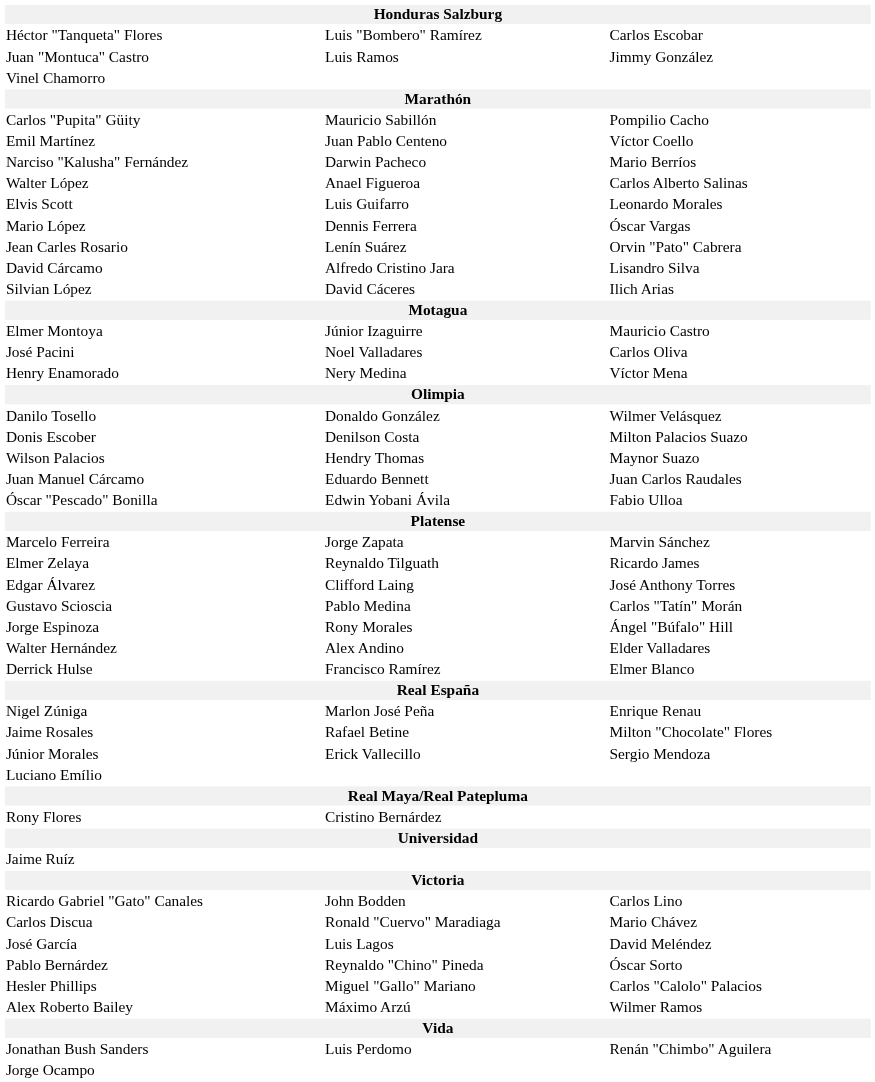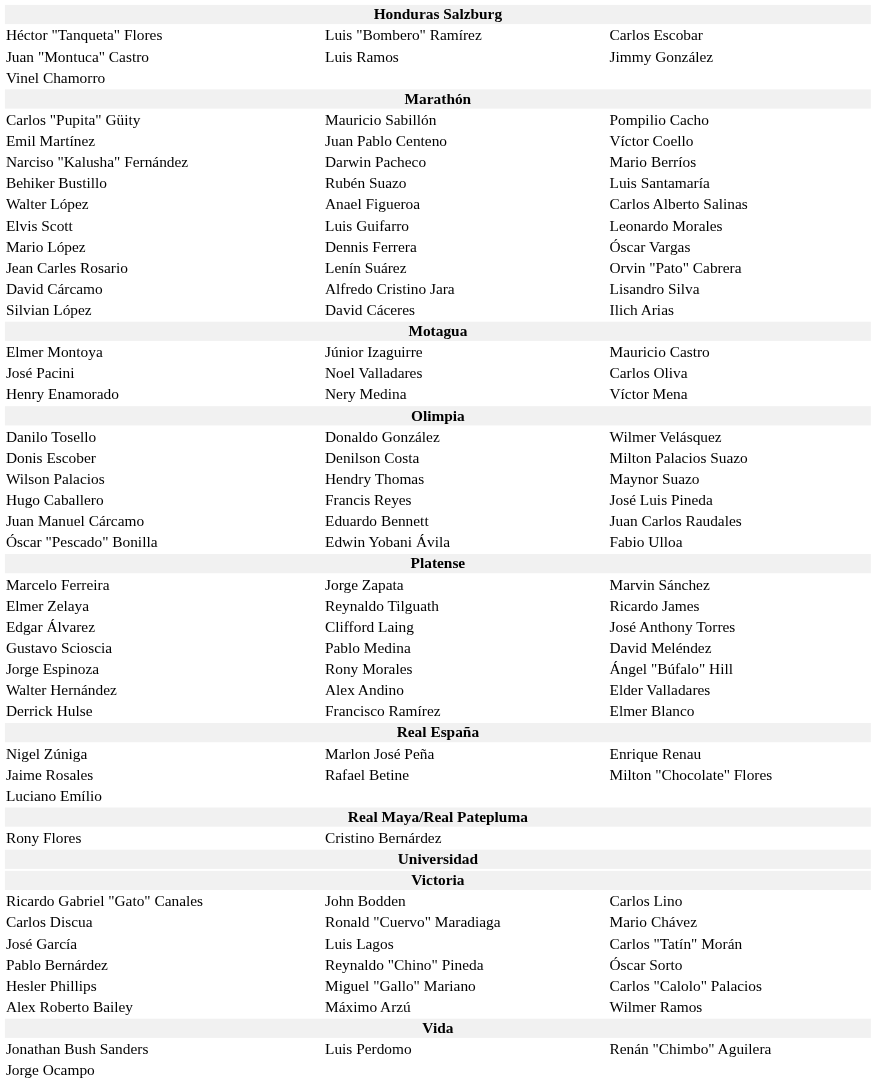 <table border="0">
 <tr bgcolor="f1f1f1">
 <th width="900" colspan="3">Honduras Salzburg</th>
 </tr>
 <tr>
 <td> Héctor "Tanqueta" Flores</td>
 <td> Luis "Bombero" Ramírez</td>
 <td> Carlos Escobar</td>
 </tr>
 <tr>
 <td> Juan "Montuca" Castro</td>
 <td> Luis Ramos</td>
 <td> Jimmy González</td>
 </tr>
 <tr>
 <td> Vinel Chamorro</td>
 <td></td>
 <td></td>
 </tr>
 <tr bgcolor="f1f1f1">
 <th width="900" colspan="3">Marathón</th>
 </tr>
 <tr>
 <td> Carlos "Pupita" Güity</td>
 <td> Mauricio Sabillón</td>
 <td> Pompilio Cacho</td>
 </tr>
 <tr>
 <td> Emil Martínez</td>
 <td> Juan Pablo Centeno</td>
 <td> Víctor Coello</td>
 </tr>
 <tr>
 <td> Narciso "Kalusha" Fernández</td>
 <td> Darwin Pacheco</td>
 <td> Mario Berríos</td>
+</tr>
+<tr>
+<td> Behiker Bustillo</td>
+<td> Rubén Suazo</td>
+<td> Luis Santamaría</td>
 </tr>
 <tr>
 <td> Walter López</td>
 <td> Anael Figueroa</td>
 <td> Carlos Alberto Salinas</td>
 </tr>
 <tr>
 <td> Elvis Scott</td>
 <td> Luis Guifarro</td>
 <td> Leonardo Morales</td>
 </tr>
 <tr>
 <td> Mario López</td>
 <td> Dennis Ferrera</td>
 <td> Óscar Vargas</td>
 </tr>
 <tr>
 <td> Jean Carles Rosario</td>
 <td> Lenín Suárez</td>
 <td> Orvin "Pato" Cabrera</td>
 </tr>
 <tr>
 <td> David Cárcamo</td>
 <td> Alfredo Cristino Jara</td>
 <td> Lisandro Silva</td>
 </tr>
 <tr>
 <td> Silvian López</td>
 <td> David Cáceres</td>
 <td> Ilich Arias</td>
 </tr>
 <tr bgcolor="f1f1f1">
 <th width="900" colspan="3">Motagua</th>
 </tr>
 <tr>
 <td> Elmer Montoya</td>
 <td> Júnior Izaguirre</td>
 <td> Mauricio Castro</td>
 </tr>
 <tr>
 <td> José Pacini</td>
 <td> Noel Valladares</td>
 <td> Carlos Oliva</td>
 </tr>
 <tr>
 <td> Henry Enamorado</td>
 <td> Nery Medina</td>
 <td> Víctor Mena</td>
 </tr>
 <tr bgcolor="f1f1f1">
 <th width="900" colspan="3">Olimpia</th>
 </tr>
 <tr>
 <td> Danilo Tosello</td>
 <td> Donaldo González</td>
 <td> Wilmer Velásquez</td>
 </tr>
 <tr>
 <td> Donis Escober</td>
 <td> Denilson Costa</td>
 <td> Milton Palacios Suazo</td>
 </tr>
 <tr>
 <td> Wilson Palacios</td>
 <td> Hendry Thomas</td>
 <td> Maynor Suazo</td>
 </tr>
 <tr>
+<td> Hugo Caballero</td>
+<td> Francis Reyes</td>
+<td> José Luis Pineda</td>
+</tr>
+<tr>
 <td> Juan Manuel Cárcamo</td>
 <td> Eduardo Bennett</td>
 <td> Juan Carlos Raudales</td>
 </tr>
 <tr>
 <td> Óscar "Pescado" Bonilla</td>
 <td> Edwin Yobani Ávila</td>
 <td> Fabio Ulloa</td>
 </tr>
 <tr bgcolor="f1f1f1">
 <th width="900" colspan="3">Platense</th>
 </tr>
 <tr>
 <td> Marcelo Ferreira</td>
 <td> Jorge Zapata</td>
 <td> Marvin Sánchez</td>
 </tr>
 <tr>
 <td> Elmer Zelaya</td>
 <td> Reynaldo Tilguath</td>
 <td> Ricardo James</td>
 </tr>
 <tr>
 <td> Edgar Álvarez</td>
 <td> Clifford Laing</td>
 <td> José Anthony Torres</td>
 </tr>
 <tr>
 <td> Gustavo Scioscia</td>
 <td> Pablo Medina</td>
-<td> Carlos "Tatín" Morán</td>
+<td> David Meléndez</td>
 </tr>
 <tr>
 <td> Jorge Espinoza</td>
 <td> Rony Morales</td>
 <td> Ángel "Búfalo" Hill</td>
 </tr>
 <tr>
 <td> Walter Hernández</td>
 <td> Alex Andino</td>
 <td> Elder Valladares</td>
 </tr>
 <tr>
 <td> Derrick Hulse</td>
 <td> Francisco Ramírez</td>
 <td> Elmer Blanco</td>
 </tr>
 <tr bgcolor="f1f1f1">
 <th width="900" colspan="3">Real España</th>
 </tr>
 <tr>
 <td> Nigel Zúniga</td>
 <td> Marlon José Peña</td>
 <td> Enrique Renau</td>
 </tr>
 <tr>
 <td> Jaime Rosales</td>
 <td> Rafael Betine</td>
 <td> Milton "Chocolate" Flores</td>
 </tr>
 <tr>
-<td> Júnior Morales</td>
-<td> Erick Vallecillo</td>
-<td> Sergio Mendoza</td>
-</tr>
-<tr>
 <td> Luciano Emílio</td>
 </tr>
 <tr bgcolor="f1f1f1">
 <th width="900" colspan="3">Real Maya/Real Patepluma</th>
 </tr>
 <tr>
 <td> Rony Flores</td>
 <td> Cristino Bernárdez</td>
 <td></td>
 </tr>
 <tr bgcolor="f1f1f1">
 <th width="900" colspan="3">Universidad</th>
-</tr>
-<tr>
-<td> Jaime Ruíz</td>
-<td></td>
-<td></td>
 </tr>
 <tr bgcolor="f1f1f1">
 <th width="900" colspan="3">Victoria</th>
 </tr>
 <tr>
 <td> Ricardo Gabriel "Gato" Canales</td>
 <td> John Bodden</td>
 <td> Carlos Lino</td>
 </tr>
 <tr>
 <td> Carlos Discua</td>
 <td> Ronald "Cuervo" Maradiaga</td>
 <td> Mario Chávez</td>
 </tr>
 <tr>
 <td> José García</td>
 <td> Luis Lagos</td>
-<td> David Meléndez</td>
+<td> Carlos "Tatín" Morán</td>
 </tr>
 <tr>
 <td> Pablo Bernárdez</td>
 <td> Reynaldo "Chino" Pineda</td>
 <td> Óscar Sorto</td>
 </tr>
 <tr>
 <td> Hesler Phillips</td>
 <td> Miguel "Gallo" Mariano</td>
 <td> Carlos "Calolo" Palacios</td>
 </tr>
 <tr>
 <td> Alex Roberto Bailey</td>
 <td> Máximo Arzú</td>
 <td> Wilmer Ramos</td>
 </tr>
 <tr bgcolor="f1f1f1">
 <th width="900" colspan="3">Vida</th>
 </tr>
 <tr>
 <td> Jonathan Bush Sanders</td>
 <td> Luis Perdomo</td>
 <td> Renán "Chimbo" Aguilera</td>
 </tr>
 <tr>
 <td> Jorge Ocampo</td>
 <td></td>
 <td></td>
 </tr>
 </table>
